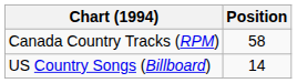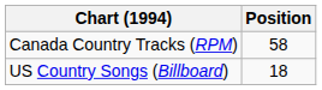 <table class="wikitable sortable">
 <tr>
 <th scope="col">Chart (1994)</th>
 <th scope="col">Position</th>
 </tr>
 <tr>
 <td>Canada Country Tracks (<em><a href='#'>RPM</a></em>)</td>
 <td align="center">58</td>
 </tr>
 <tr>
 <td>US <a href='#'>Country Songs</a> (<em><a href='#'>Billboard</a></em>)</td>
-<td align="center">14</td>
+<td align="center">18</td>
 </tr>
 </table>
